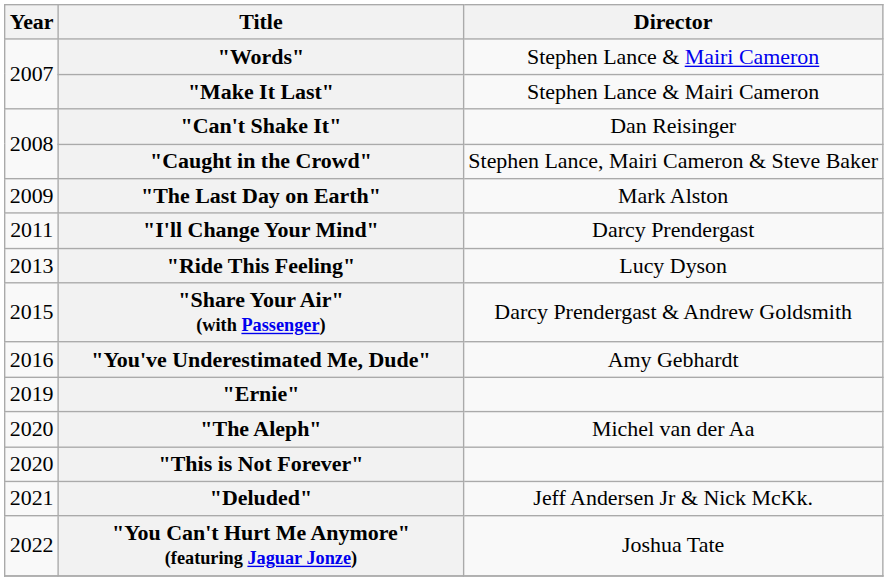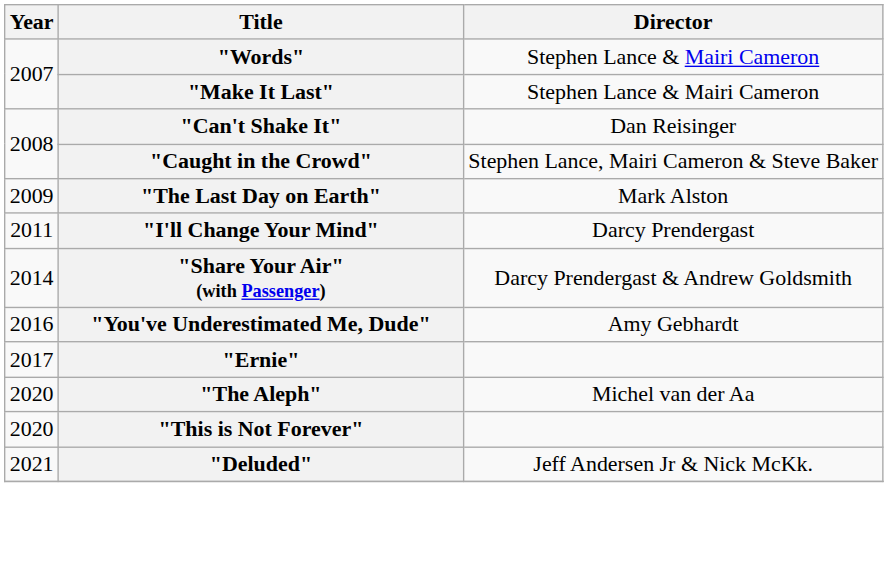 <table class="wikitable plainrowheaders" style="text-align:center;">
 <tr>
 <th>Year</th>
 <th style="width:18em;">Title</th>
 <th>Director</th>
 </tr>
 <tr>
 <td rowspan="2">2007</td>
 <th scope="row">"Words"</th>
 <td>Stephen Lance & <a href='#'>Mairi Cameron</a></td>
 </tr>
 <tr>
 <th scope="row">"Make It Last"</th>
 <td>Stephen Lance & Mairi Cameron</td>
 </tr>
 <tr>
 <td rowspan="2">2008</td>
 <th scope="row">"Can't Shake It"</th>
 <td>Dan Reisinger</td>
 </tr>
 <tr>
 <th scope="row">"Caught in the Crowd"</th>
 <td>Stephen Lance, Mairi Cameron & Steve Baker</td>
 </tr>
 <tr>
 <td>2009</td>
 <th scope="row">"The Last Day on Earth"</th>
 <td>Mark Alston</td>
 </tr>
 <tr>
 <td>2011</td>
 <th scope="row">"I'll Change Your Mind"</th>
 <td>Darcy Prendergast</td>
 </tr>
 <tr>
-<td>2013</td>
-<th scope="row">"Ride This Feeling"</th>
-<td>Lucy Dyson</td>
-</tr>
-<tr>
-<td>2015</td>
+<td>2014</td>
 <th scope="row">"Share Your Air"<br><small>(with <a href='#'>Passenger</a>)</small></th>
 <td>Darcy Prendergast & Andrew Goldsmith</td>
 </tr>
 <tr>
 <td>2016</td>
 <th scope="row">"You've Underestimated Me, Dude"</th>
 <td>Amy Gebhardt</td>
 </tr>
 <tr>
-<td>2019</td>
+<td>2017</td>
 <th scope="row">"Ernie"</th>
 <td></td>
 </tr>
 <tr>
 <td>2020</td>
 <th scope="row">"The Aleph"</th>
 <td>Michel van der Aa</td>
 </tr>
 <tr>
 <td>2020</td>
 <th scope="row">"This is Not Forever"</th>
 <td></td>
 </tr>
 <tr>
 <td>2021</td>
 <th scope="row">"Deluded"</th>
 <td>Jeff Andersen Jr & Nick McKk.</td>
 </tr>
 <tr>
-<td>2022</td>
-<th scope="row">"You Can't Hurt Me Anymore"<br><small>(featuring <a href='#'>Jaguar Jonze</a>)</small></th>
-<td>Joshua Tate</td>
-</tr>
-<tr>
 </tr>
 </table>
